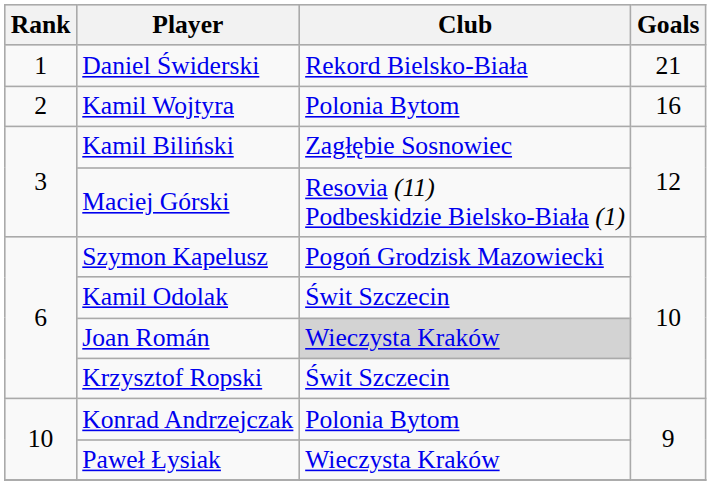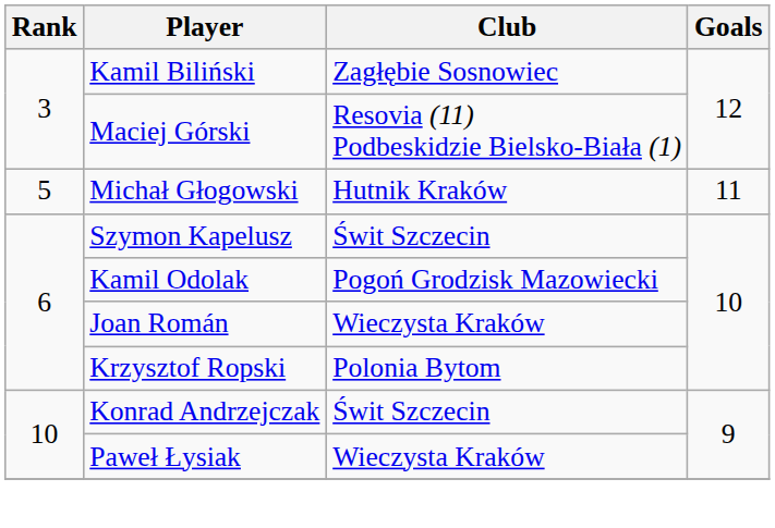 <table class="wikitable" style="text-align:center">
 <tr>
 <th>Rank</th>
 <th>Player</th>
 <th>Club</th>
 <th>Goals</th>
-</tr>
-<tr>
-<td rowspan="1">1</td>
-<td style="text-align:left"> <a href='#'>Daniel Świderski</a></td>
-<td style="text-align:left"><a href='#'>Rekord Bielsko-Biała</a></td>
-<td rowspan="1">21</td>
-</tr>
-<tr>
-<td rowspan="1">2</td>
-<td style="text-align:left"> <a href='#'>Kamil Wojtyra</a></td>
-<td style="text-align:left"><a href='#'>Polonia Bytom</a></td>
-<td rowspan="1">16</td>
 </tr>
 <tr>
 <td rowspan="2">3</td>
 <td style="text-align:left"> <a href='#'>Kamil Biliński</a></td>
 <td style="text-align:left"><a href='#'>Zagłębie Sosnowiec</a></td>
 <td rowspan="2">12</td>
 </tr>
 <tr>
 <td style="text-align:left"> <a href='#'>Maciej Górski</a></td>
 <td style="text-align:left"><a href='#'>Resovia</a> <em>(11)</em><br><a href='#'>Podbeskidzie Bielsko-Biała</a> <em>(1)</em></td>
 </tr>
 <tr>
+<td rowspan="1">5</td>
+<td style="text-align:left"> <a href='#'>Michał Głogowski</a></td>
+<td style="text-align:left"><a href='#'>Hutnik Kraków</a></td>
+<td rowspan="1">11</td>
+</tr>
+<tr>
 <td rowspan="4">6</td>
 <td style="text-align:left"> <a href='#'>Szymon Kapelusz</a></td>
-<td style="text-align:left"><a href='#'>Pogoń Grodzisk Mazowiecki</a></td>
+<td style="text-align:left"><a href='#'>Świt Szczecin</a></td>
 <td rowspan="4">10</td>
 </tr>
 <tr>
 <td style="text-align:left"> <a href='#'>Kamil Odolak</a></td>
-<td style="text-align:left"><a href='#'>Świt Szczecin</a></td>
+<td style="text-align:left"><a href='#'>Pogoń Grodzisk Mazowiecki</a></td>
 </tr>
 <tr>
 <td style="text-align:left"> <a href='#'>Joan Román</a></td>
-<td style="background: lightgrey; text-align:left"><a href='#'>Wieczysta Kraków</a></td>
+<td style="text-align:left"><a href='#'>Wieczysta Kraków</a></td>
 </tr>
 <tr>
 <td style="text-align:left"> <a href='#'>Krzysztof Ropski</a></td>
-<td style="text-align:left"><a href='#'>Świt Szczecin</a></td>
+<td style="text-align:left"><a href='#'>Polonia Bytom</a></td>
 </tr>
 <tr>
 <td rowspan="2">10</td>
 <td style="text-align:left"> <a href='#'>Konrad Andrzejczak</a></td>
-<td style="text-align:left"><a href='#'>Polonia Bytom</a></td>
+<td style="text-align:left"><a href='#'>Świt Szczecin</a></td>
 <td rowspan="2">9</td>
 </tr>
 <tr>
 <td style="text-align:left"> <a href='#'>Paweł Łysiak</a></td>
 <td style="text-align:left"><a href='#'>Wieczysta Kraków</a></td>
 </tr>
 <tr>
 </tr>
 </table>
